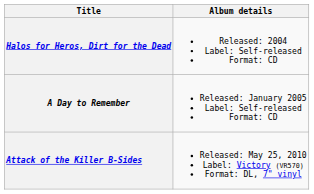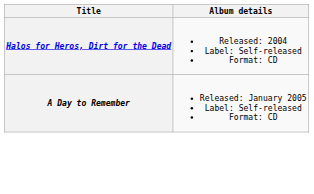 <table class="wikitable plainrowheaders" style="text-align:center;">
 <tr>
 <th scope=col>Title</th>
 <th scope=col>Album details</th>
 </tr>
 <tr>
 <th scope="row" style="text-align:left;"><em><a href='#'>Halos for Heros, Dirt for the Dead</a></em></th>
 <td><br><ul><li>Released: 2004</li><li>Label: Self-released</li><li>Format: CD</li></ul></td>
 </tr>
 <tr>
 <th scope="row"><em>A Day to Remember</em></th>
 <td><br><ul><li>Released: January 2005</li><li>Label: Self-released</li><li>Format: CD</li></ul></td>
 </tr>
-<tr>
-<th scope="row" style="text-align:left;"><em><a href='#'>Attack of the Killer B-Sides</a></em></th>
-<td><br><ul><li>Released: May 25, 2010</li><li>Label: <a href='#'>Victory</a> <small>(VR570)</small></li><li>Format: DL, <a href='#'>7" vinyl</a></li></ul></td>
-</tr>
 </table>
